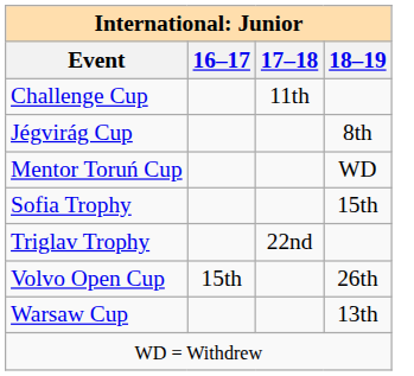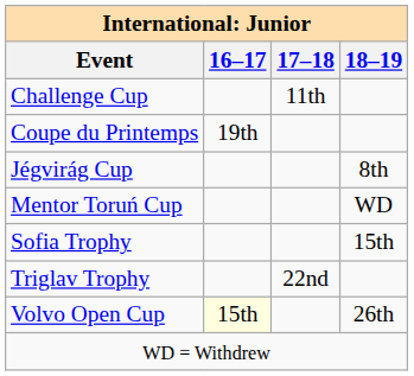 <table class="wikitable" style="text-align:center">
 <tr>
 <th style="background-color: #ffdead; " colspan=4 align=center>International: Junior</th>
 </tr>
 <tr>
 <th>Event</th>
 <th><a href='#'>16–17</a></th>
 <th><a href='#'>17–18</a></th>
 <th><a href='#'>18–19</a></th>
 </tr>
 <tr>
 <td align=left><a href='#'>Challenge Cup</a></td>
 <td></td>
 <td>11th</td>
+<td></td>
+</tr>
+<tr>
+<td align=left><a href='#'>Coupe du Printemps</a></td>
+<td>19th</td>
+<td></td>
 <td></td>
 </tr>
 <tr>
 <td align=left><a href='#'>Jégvirág Cup</a></td>
 <td></td>
 <td></td>
 <td>8th</td>
 </tr>
 <tr>
 <td align=left><a href='#'>Mentor Toruń Cup</a></td>
 <td></td>
 <td></td>
 <td>WD</td>
 </tr>
 <tr>
 <td align=left><a href='#'>Sofia Trophy</a></td>
 <td></td>
 <td></td>
 <td>15th</td>
 </tr>
 <tr>
 <td align=left><a href='#'>Triglav Trophy</a></td>
 <td></td>
 <td>22nd</td>
 <td></td>
 </tr>
 <tr>
 <td align=left><a href='#'>Volvo Open Cup</a></td>
-<td>15th</td>
+<td style="background: lightyellow;">15th</td>
 <td></td>
 <td>26th</td>
-</tr>
-<tr>
-<td align=left><a href='#'>Warsaw Cup</a></td>
-<td></td>
-<td></td>
-<td>13th</td>
 </tr>
 <tr>
 <td colspan=4 align=center><small> WD = Withdrew </small></td>
 </tr>
 </table>
